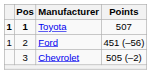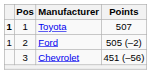 <table class="wikitable" style="font-size: 95%">
 <tr>
 <th></th>
 <th>Pos</th>
 <th>Manufacturer</th>
 <th>Points</th>
 </tr>
 <tr>
 <td align="left"><strong> 1</strong></td>
-<td style="text-align:center;"><strong>1</strong></td>
+<td style="text-align:center;">1</td>
 <td><a href='#'>Toyota</a></td>
 <td style="text-align:center;">507</td>
 </tr>
 <tr>
 <td align="left"> 1</td>
 <td style="text-align:center;">2</td>
 <td><a href='#'>Ford</a></td>
-<td style="text-align:center;">451 (–56)</td>
+<td style="text-align:center;">505 (–2)</td>
 </tr>
 <tr>
 <td align="left"></td>
 <td style="text-align:center;">3</td>
 <td><a href='#'>Chevrolet</a></td>
-<td style="text-align:center;">505 (–2)</td>
+<td style="text-align:center;">451 (–56)</td>
 </tr>
 <tr class="sortbottom">
 <th colspan="9"></th>
 </tr>
 </table>
